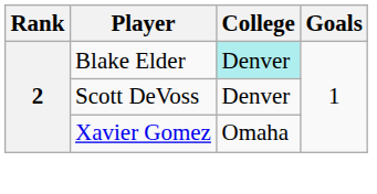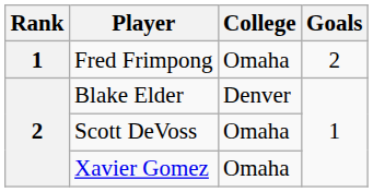 <table class="wikitable" style="text-align:center">
 <tr>
 <th>Rank</th>
 <th>Player</th>
 <th>College</th>
 <th>Goals</th>
 </tr>
 <tr>
+<th>1</th>
+<td align=left> Fred Frimpong</td>
+<td align=left>Omaha</td>
+<td>2</td>
+</tr>
+<tr>
 <th rowspan="3">2</th>
 <td align=left> Blake Elder</td>
-<td align=left style="background: paleturquoise;">Denver</td>
+<td align=left>Denver</td>
 <td rowspan="3">1</td>
 </tr>
 <tr>
 <td align=left> Scott DeVoss</td>
-<td align=left>Denver</td>
+<td align=left>Omaha</td>
 </tr>
 <tr>
 <td align=left> <a href='#'>Xavier Gomez</a></td>
 <td align=left>Omaha</td>
 </tr>
 </table>
